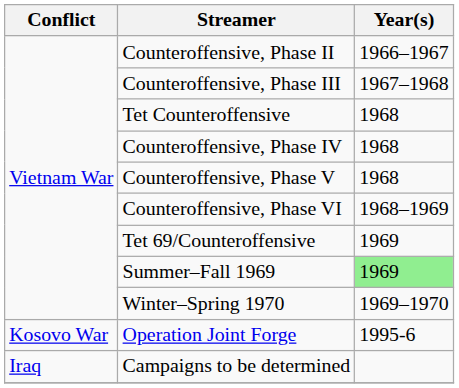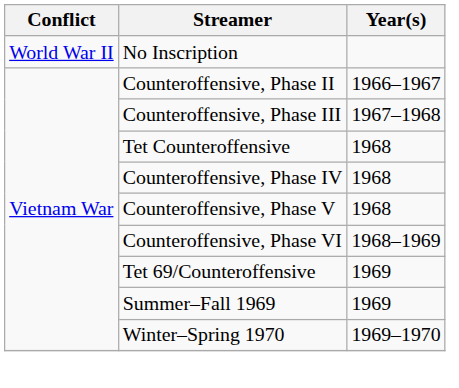 <table class=wikitable>
 <tr style="background:#efefef;">
 <th>Conflict</th>
 <th>Streamer</th>
 <th>Year(s)</th>
+</tr>
+<tr>
+<td rowspan="1"><a href='#'>World War II</a> <br> </td>
+<td>No Inscription</td>
+<td></td>
 </tr>
 <tr>
 <td rowspan="9"><a href='#'>Vietnam War</a> <br> </td>
 <td>Counteroffensive, Phase II</td>
 <td>1966–1967</td>
 </tr>
 <tr>
 <td>Counteroffensive, Phase III</td>
 <td>1967–1968</td>
 </tr>
 <tr>
 <td>Tet Counteroffensive</td>
 <td>1968</td>
 </tr>
 <tr>
 <td>Counteroffensive, Phase IV</td>
 <td>1968</td>
 </tr>
 <tr>
 <td>Counteroffensive, Phase V</td>
 <td>1968</td>
 </tr>
 <tr>
 <td>Counteroffensive, Phase VI</td>
 <td>1968–1969</td>
 </tr>
 <tr>
 <td>Tet 69/Counteroffensive</td>
 <td>1969</td>
 </tr>
 <tr>
 <td>Summer–Fall 1969</td>
-<td style="background: lightgreen;">1969</td>
+<td>1969</td>
 </tr>
 <tr>
 <td>Winter–Spring 1970</td>
 <td>1969–1970</td>
 </tr>
 <tr>
-<td rowspan="1"><a href='#'>Kosovo War</a> <br> </td>
-<td><a href='#'>Operation Joint Forge</a></td>
-<td>1995-6</td>
-</tr>
-<tr>
-<td rowspan="1"><a href='#'>Iraq</a><br> </td>
-<td>Campaigns to be determined</td>
-<td></td>
-</tr>
-<tr>
 </tr>
 </table>
